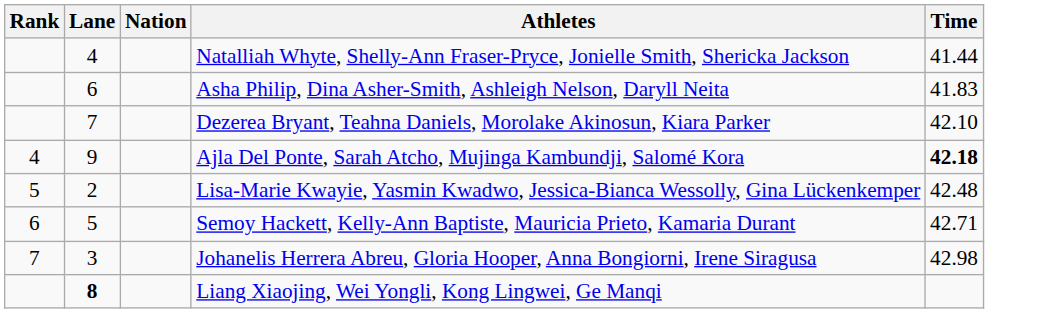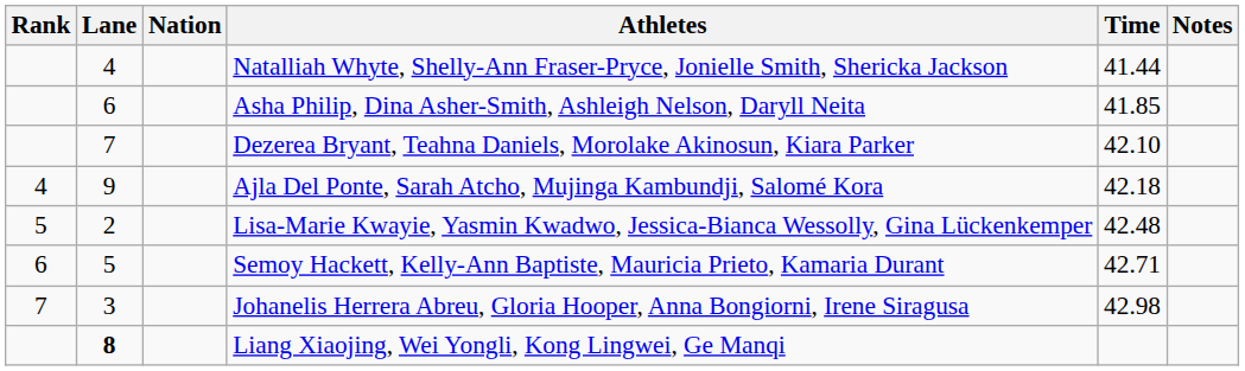 <table class="wikitable sortable" style="text-align:center">
 <tr>
 <th>Rank</th>
 <th>Lane</th>
 <th>Nation</th>
 <th>Athletes</th>
 <th>Time</th>
+<th>Notes</th>
 </tr>
 <tr>
 <td></td>
 <td>4</td>
 <td align=left></td>
 <td align=left><a href='#'>Natalliah Whyte</a>, <a href='#'>Shelly-Ann Fraser-Pryce</a>, <a href='#'>Jonielle Smith</a>, <a href='#'>Shericka Jackson</a></td>
 <td>41.44</td>
+<td></td>
 </tr>
 <tr>
 <td></td>
 <td>6</td>
 <td align=left></td>
 <td align=left><a href='#'>Asha Philip</a>, <a href='#'>Dina Asher-Smith</a>, <a href='#'>Ashleigh Nelson</a>, <a href='#'>Daryll Neita</a></td>
-<td>41.83</td>
+<td>41.85</td>
+<td></td>
 </tr>
 <tr>
 <td></td>
 <td>7</td>
 <td align=left></td>
 <td align=left><a href='#'>Dezerea Bryant</a>, <a href='#'>Teahna Daniels</a>, <a href='#'>Morolake Akinosun</a>, <a href='#'>Kiara Parker</a></td>
 <td>42.10</td>
+<td></td>
 </tr>
 <tr>
 <td>4</td>
 <td>9</td>
 <td align=left></td>
 <td align=left><a href='#'>Ajla Del Ponte</a>, <a href='#'>Sarah Atcho</a>, <a href='#'>Mujinga Kambundji</a>, <a href='#'>Salomé Kora</a></td>
-<td><strong>42.18</strong></td>
+<td>42.18</td>
+<td><strong></strong></td>
 </tr>
 <tr>
 <td>5</td>
 <td>2</td>
 <td align=left></td>
 <td align=left><a href='#'>Lisa-Marie Kwayie</a>, <a href='#'>Yasmin Kwadwo</a>, <a href='#'>Jessica-Bianca Wessolly</a>, <a href='#'>Gina Lückenkemper</a></td>
 <td>42.48</td>
+<td></td>
 </tr>
 <tr>
 <td>6</td>
 <td>5</td>
 <td align=left></td>
 <td align=left><a href='#'>Semoy Hackett</a>, <a href='#'>Kelly-Ann Baptiste</a>, <a href='#'>Mauricia Prieto</a>, <a href='#'>Kamaria Durant</a></td>
 <td>42.71</td>
+<td></td>
 </tr>
 <tr>
 <td>7</td>
 <td>3</td>
 <td align=left></td>
 <td align=left><a href='#'>Johanelis Herrera Abreu</a>, <a href='#'>Gloria Hooper</a>, <a href='#'>Anna Bongiorni</a>, <a href='#'>Irene Siragusa</a></td>
 <td>42.98</td>
+<td></td>
 </tr>
 <tr>
 <td></td>
 <td><strong>8</strong></td>
 <td align=left></td>
 <td align=left><a href='#'>Liang Xiaojing</a>, <a href='#'>Wei Yongli</a>, <a href='#'>Kong Lingwei</a>, <a href='#'>Ge Manqi</a></td>
 <td></td>
+<td></td>
 </tr>
 </table>
